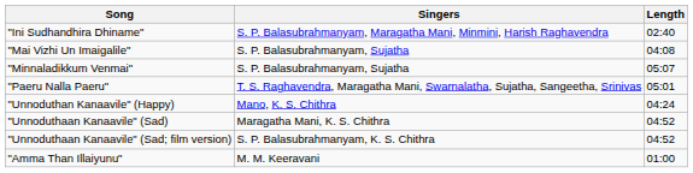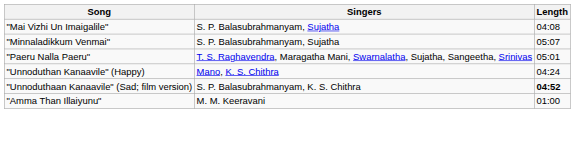 <table class="wikitable" style="font-size: 95%;">
 <tr>
 <th>Song</th>
 <th>Singers</th>
 <th>Length</th>
-</tr>
-<tr>
-<td>"Ini Sudhandhira Dhiname"</td>
-<td><a href='#'>S. P. Balasubrahmanyam</a>, <a href='#'>Maragatha Mani</a>, <a href='#'>Minmini</a>, <a href='#'>Harish Raghavendra</a></td>
-<td>02:40</td>
 </tr>
 <tr>
 <td>"Mai Vizhi Un Imaigalile"</td>
 <td>S. P. Balasubrahmanyam, <a href='#'>Sujatha</a></td>
 <td>04:08</td>
 </tr>
 <tr>
 <td>"Minnaladikkum Venmai"</td>
 <td>S. P. Balasubrahmanyam, Sujatha</td>
 <td>05:07</td>
 </tr>
 <tr>
 <td>"Paeru Nalla Paeru"</td>
 <td><a href='#'>T. S. Raghavendra</a>, Maragatha Mani, <a href='#'>Swarnalatha</a>, Sujatha, Sangeetha, <a href='#'>Srinivas</a></td>
 <td>05:01</td>
 </tr>
 <tr>
 <td>"Unnoduthan Kanaavile" (Happy)</td>
 <td><a href='#'>Mano</a>, <a href='#'>K. S. Chithra</a></td>
 <td>04:24</td>
 </tr>
 <tr>
-<td>"Unnoduthaan Kanaavile" (Sad)</td>
-<td>Maragatha Mani, K. S. Chithra</td>
-<td>04:52</td>
-</tr>
-<tr>
 <td>"Unnoduthaan Kanaavile" (Sad; film version)</td>
 <td>S. P. Balasubrahmanyam, K. S. Chithra</td>
-<td>04:52</td>
+<td><strong>04:52</strong></td>
 </tr>
 <tr>
 <td>"Amma Than Illaiyunu"</td>
 <td>M. M. Keeravani</td>
 <td>01:00</td>
 </tr>
 </table>
